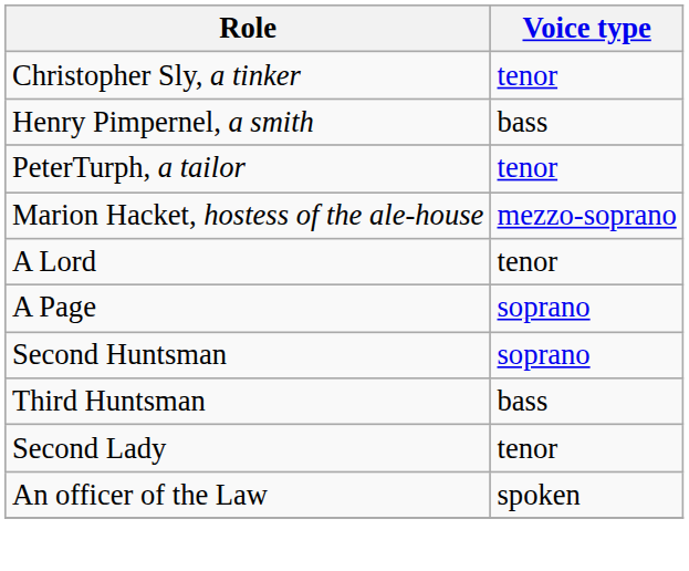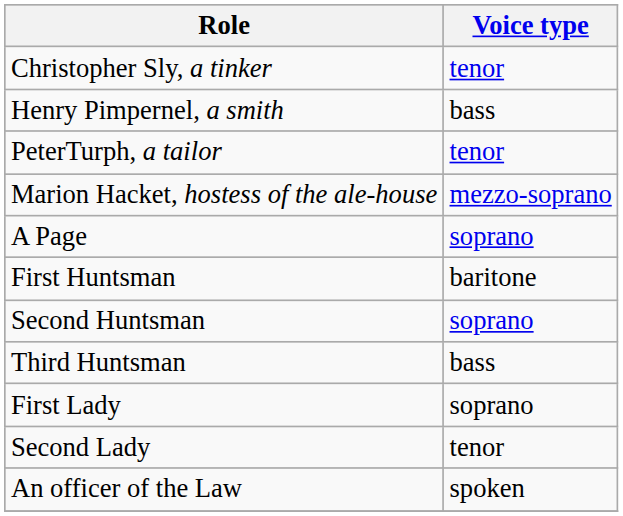 <table class="wikitable">
 <tr>
 <th>Role</th>
 <th><a href='#'>Voice type</a></th>
 </tr>
 <tr>
 <td>Christopher Sly, <em>a tinker</em></td>
 <td><a href='#'>tenor</a></td>
 </tr>
 <tr>
 <td>Henry Pimpernel, <em>a smith</em></td>
 <td>bass</td>
 </tr>
 <tr>
 <td>PeterTurph, <em>a tailor</em></td>
 <td><a href='#'>tenor</a></td>
 </tr>
 <tr>
 <td>Marion Hacket, <em>hostess of the ale-house</em></td>
 <td><a href='#'>mezzo-soprano</a></td>
 </tr>
 <tr>
-<td>A Lord</td>
-<td>tenor</td>
+<td>A Page</td>
+<td><a href='#'>soprano</a></td>
 </tr>
 <tr>
-<td>A Page</td>
-<td><a href='#'>soprano</a></td>
+<td>First Huntsman</td>
+<td>baritone</td>
 </tr>
 <tr>
 <td>Second Huntsman</td>
 <td><a href='#'>soprano</a></td>
 </tr>
 <tr>
 <td>Third Huntsman</td>
 <td>bass</td>
+</tr>
+<tr>
+<td>First Lady</td>
+<td>soprano</td>
 </tr>
 <tr>
 <td>Second Lady</td>
 <td>tenor</td>
 </tr>
 <tr>
 <td>An officer of the Law</td>
 <td>spoken</td>
 </tr>
 <tr>
 </tr>
 </table>
